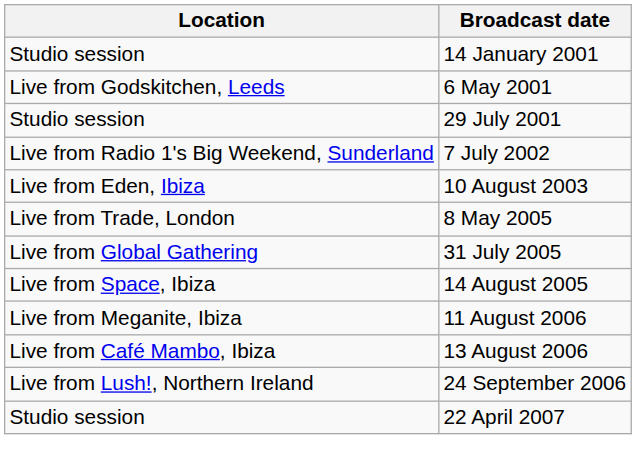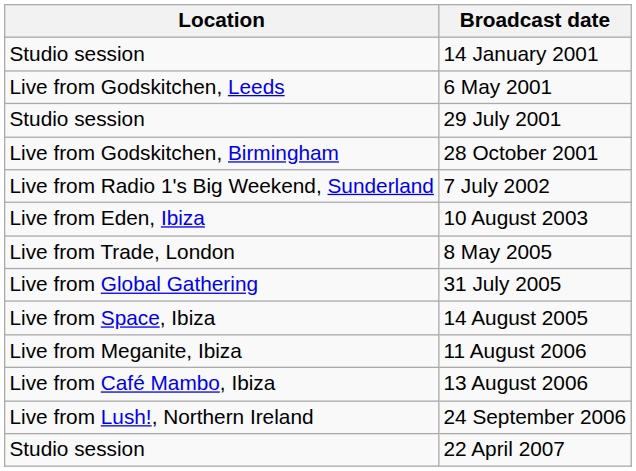 <table class="wikitable">
 <tr>
 <th>Location</th>
 <th>Broadcast date</th>
 </tr>
 <tr>
 <td>Studio session</td>
 <td>14 January 2001</td>
 </tr>
 <tr>
 <td>Live from Godskitchen, <a href='#'>Leeds</a></td>
 <td>6 May 2001</td>
 </tr>
 <tr>
 <td>Studio session</td>
 <td>29 July 2001</td>
+</tr>
+<tr>
+<td>Live from Godskitchen, <a href='#'>Birmingham</a></td>
+<td>28 October 2001</td>
 </tr>
 <tr>
 <td>Live from Radio 1's Big Weekend, <a href='#'>Sunderland</a></td>
 <td>7 July 2002</td>
 </tr>
 <tr>
 <td>Live from Eden, <a href='#'>Ibiza</a></td>
 <td>10 August 2003</td>
 </tr>
 <tr>
 <td>Live from Trade, London</td>
 <td>8 May 2005</td>
 </tr>
 <tr>
 <td>Live from <a href='#'>Global Gathering</a></td>
 <td>31 July 2005</td>
 </tr>
 <tr>
 <td>Live from <a href='#'>Space</a>, Ibiza</td>
 <td>14 August 2005</td>
 </tr>
 <tr>
 <td>Live from Meganite, Ibiza</td>
 <td>11 August 2006</td>
 </tr>
 <tr>
 <td>Live from <a href='#'>Café Mambo</a>, Ibiza</td>
 <td>13 August 2006</td>
 </tr>
 <tr>
 <td>Live from <a href='#'>Lush!</a>, Northern Ireland</td>
 <td>24 September 2006</td>
 </tr>
 <tr>
 <td>Studio session</td>
 <td>22 April 2007</td>
 </tr>
 </table>
